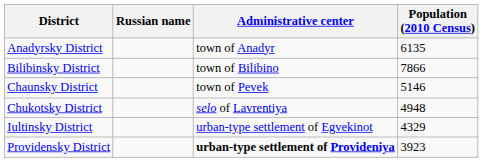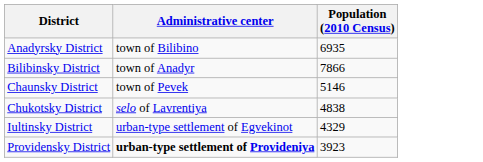 <table class="wikitable sortable">
 <tr>
 <th>District</th>
-<th>Russian name</th>
 <th><a href='#'>Administrative center</a></th>
 <th>Population<br>(<a href='#'>2010 Census</a>)</th>
 </tr>
 <tr>
 <td><a href='#'>Anadyrsky District</a></td>
-<td></td>
-<td>town of <a href='#'>Anadyr</a></td>
-<td>6135</td>
+<td>town of <a href='#'>Bilibino</a></td>
+<td>6935</td>
 </tr>
 <tr>
 <td><a href='#'>Bilibinsky District</a></td>
-<td></td>
-<td>town of <a href='#'>Bilibino</a></td>
+<td>town of <a href='#'>Anadyr</a></td>
 <td>7866</td>
 </tr>
 <tr>
 <td><a href='#'>Chaunsky District</a></td>
-<td></td>
 <td>town of <a href='#'>Pevek</a></td>
 <td>5146</td>
 </tr>
 <tr>
 <td><a href='#'>Chukotsky District</a></td>
-<td></td>
 <td><em><a href='#'>selo</a></em> of <a href='#'>Lavrentiya</a></td>
-<td>4948</td>
+<td>4838</td>
 </tr>
 <tr>
 <td><a href='#'>Iultinsky District</a></td>
-<td></td>
 <td><a href='#'>urban-type settlement</a> of <a href='#'>Egvekinot</a></td>
 <td>4329</td>
 </tr>
 <tr>
 <td><a href='#'>Providensky District</a></td>
-<td></td>
 <td><strong>urban-type settlement of <a href='#'>Provideniya</a></strong></td>
 <td>3923</td>
 </tr>
 </table>
